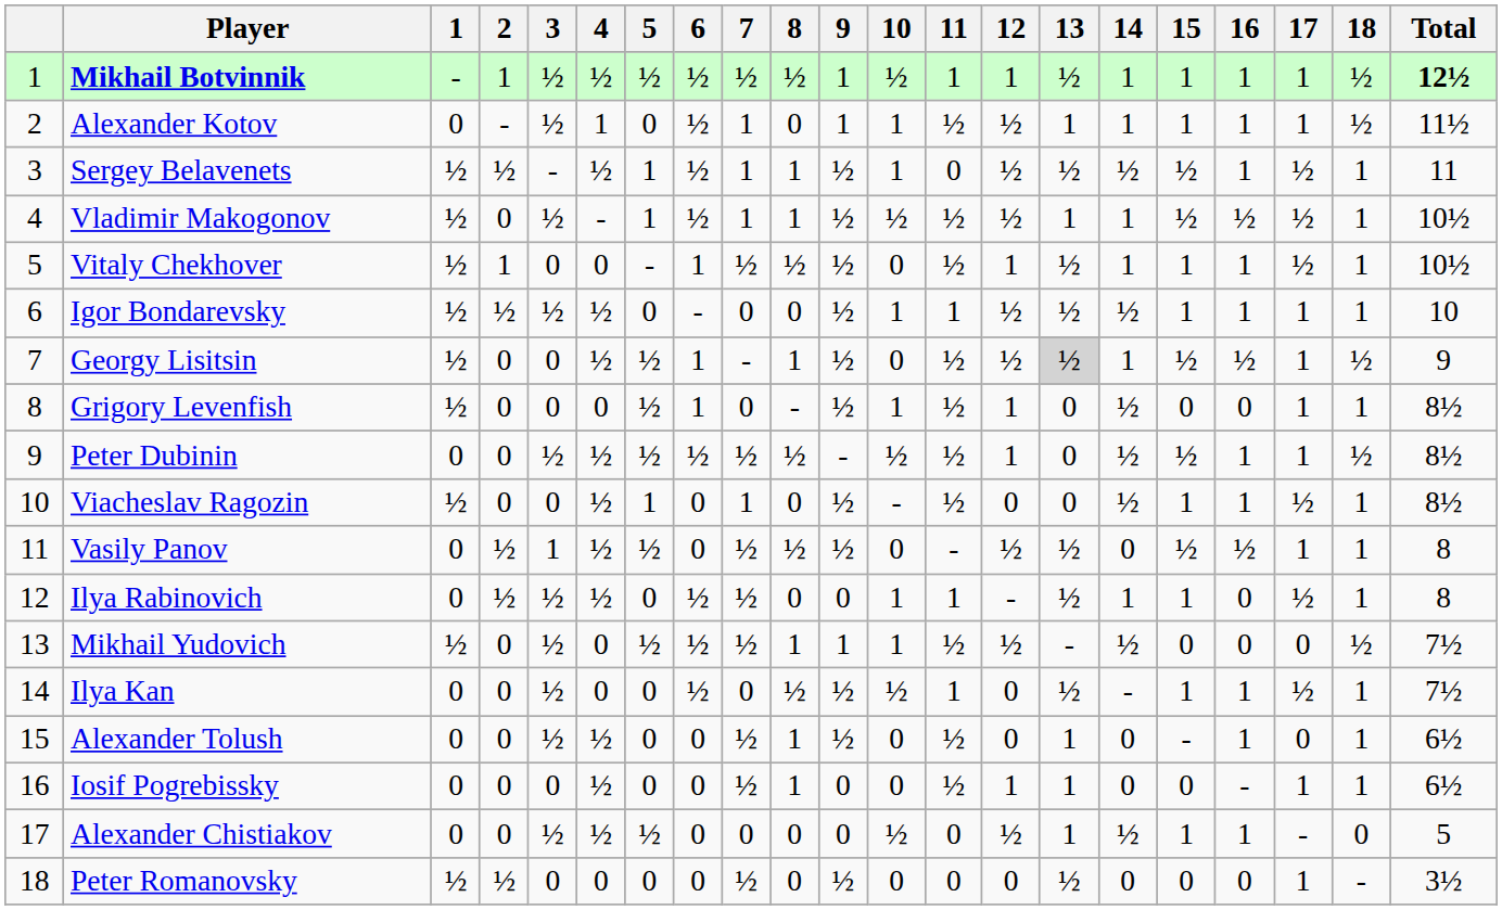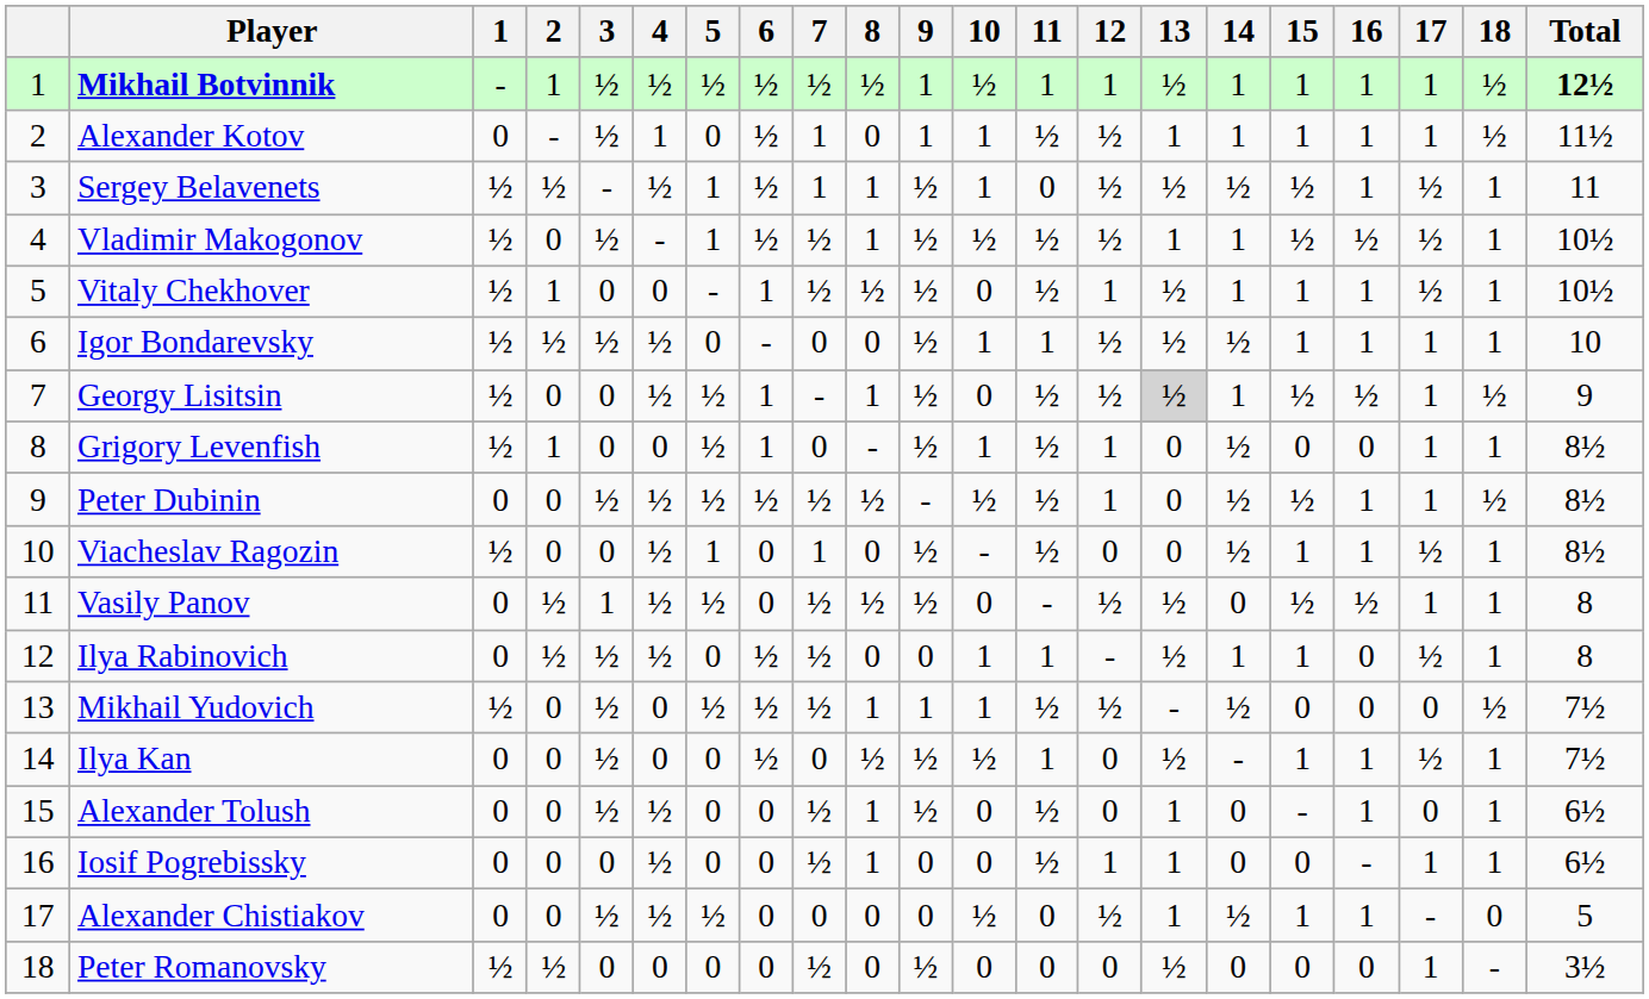 <table class="wikitable" border="1" width="800px">
 <tr>
 <th></th>
 <th>Player</th>
 <th>1</th>
 <th>2</th>
 <th>3</th>
 <th>4</th>
 <th>5</th>
 <th>6</th>
 <th>7</th>
 <th>8</th>
 <th>9</th>
 <th>10</th>
 <th>11</th>
 <th>12</th>
 <th>13</th>
 <th>14</th>
 <th>15</th>
 <th>16</th>
 <th>17</th>
 <th>18</th>
 <th>Total</th>
 </tr>
 <tr align=center style="background:#ccffcc;">
 <td>1</td>
 <td align=left> <strong><a href='#'>Mikhail Botvinnik</a></strong></td>
 <td>-</td>
 <td>1</td>
 <td>½</td>
 <td>½</td>
 <td>½</td>
 <td>½</td>
 <td>½</td>
 <td>½</td>
 <td>1</td>
 <td>½</td>
 <td>1</td>
 <td>1</td>
 <td>½</td>
 <td>1</td>
 <td>1</td>
 <td>1</td>
 <td>1</td>
 <td>½</td>
 <td align=center><strong>12½</strong></td>
 </tr>
 <tr align=center>
 <td>2</td>
 <td align=left> <a href='#'>Alexander Kotov</a></td>
 <td>0</td>
 <td>-</td>
 <td>½</td>
 <td>1</td>
 <td>0</td>
 <td>½</td>
 <td>1</td>
 <td>0</td>
 <td>1</td>
 <td>1</td>
 <td>½</td>
 <td>½</td>
 <td>1</td>
 <td>1</td>
 <td>1</td>
 <td>1</td>
 <td>1</td>
 <td>½</td>
 <td align=center>11½</td>
 </tr>
 <tr align=center>
 <td>3</td>
 <td align=left> <a href='#'>Sergey Belavenets</a></td>
 <td>½</td>
 <td>½</td>
 <td>-</td>
 <td>½</td>
 <td>1</td>
 <td>½</td>
 <td>1</td>
 <td>1</td>
 <td>½</td>
 <td>1</td>
 <td>0</td>
 <td>½</td>
 <td>½</td>
 <td>½</td>
 <td>½</td>
 <td>1</td>
 <td>½</td>
 <td>1</td>
 <td align=center>11</td>
 </tr>
 <tr align=center>
 <td>4</td>
 <td align=left> <a href='#'>Vladimir Makogonov</a></td>
 <td>½</td>
 <td>0</td>
 <td>½</td>
 <td>-</td>
 <td>1</td>
 <td>½</td>
-<td>1</td>
+<td>½</td>
 <td>1</td>
 <td>½</td>
 <td>½</td>
 <td>½</td>
 <td>½</td>
 <td>1</td>
 <td>1</td>
 <td>½</td>
 <td>½</td>
 <td>½</td>
 <td>1</td>
 <td align=center>10½</td>
 </tr>
 <tr align=center>
 <td>5</td>
 <td align=left> <a href='#'>Vitaly Chekhover</a></td>
 <td>½</td>
 <td>1</td>
 <td>0</td>
 <td>0</td>
 <td>-</td>
 <td>1</td>
 <td>½</td>
 <td>½</td>
 <td>½</td>
 <td>0</td>
 <td>½</td>
 <td>1</td>
 <td>½</td>
 <td>1</td>
 <td>1</td>
 <td>1</td>
 <td>½</td>
 <td>1</td>
 <td align=center>10½</td>
 </tr>
 <tr align=center>
 <td>6</td>
 <td align=left> <a href='#'>Igor Bondarevsky</a></td>
 <td>½</td>
 <td>½</td>
 <td>½</td>
 <td>½</td>
 <td>0</td>
 <td>-</td>
 <td>0</td>
 <td>0</td>
 <td>½</td>
 <td>1</td>
 <td>1</td>
 <td>½</td>
 <td>½</td>
 <td>½</td>
 <td>1</td>
 <td>1</td>
 <td>1</td>
 <td>1</td>
 <td align=center>10</td>
 </tr>
 <tr align=center>
 <td>7</td>
 <td align=left> <a href='#'>Georgy Lisitsin</a></td>
 <td>½</td>
 <td>0</td>
 <td>0</td>
 <td>½</td>
 <td>½</td>
 <td>1</td>
 <td>-</td>
 <td>1</td>
 <td>½</td>
 <td>0</td>
 <td>½</td>
 <td>½</td>
 <td style="background: lightgrey;">½</td>
 <td>1</td>
 <td>½</td>
 <td>½</td>
 <td>1</td>
 <td>½</td>
 <td align=center>9</td>
 </tr>
 <tr align=center>
 <td>8</td>
 <td align=left> <a href='#'>Grigory Levenfish</a></td>
 <td>½</td>
-<td>0</td>
+<td>1</td>
 <td>0</td>
 <td>0</td>
 <td>½</td>
 <td>1</td>
 <td>0</td>
 <td>-</td>
 <td>½</td>
 <td>1</td>
 <td>½</td>
 <td>1</td>
 <td>0</td>
 <td>½</td>
 <td>0</td>
 <td>0</td>
 <td>1</td>
 <td>1</td>
 <td align=center>8½</td>
 </tr>
 <tr align=center>
 <td>9</td>
 <td align=left> <a href='#'>Peter Dubinin</a></td>
 <td>0</td>
 <td>0</td>
 <td>½</td>
 <td>½</td>
 <td>½</td>
 <td>½</td>
 <td>½</td>
 <td>½</td>
 <td>-</td>
 <td>½</td>
 <td>½</td>
 <td>1</td>
 <td>0</td>
 <td>½</td>
 <td>½</td>
 <td>1</td>
 <td>1</td>
 <td>½</td>
 <td align=center>8½</td>
 </tr>
 <tr align=center>
 <td>10</td>
 <td align=left> <a href='#'>Viacheslav Ragozin</a></td>
 <td>½</td>
 <td>0</td>
 <td>0</td>
 <td>½</td>
 <td>1</td>
 <td>0</td>
 <td>1</td>
 <td>0</td>
 <td>½</td>
 <td>-</td>
 <td>½</td>
 <td>0</td>
 <td>0</td>
 <td>½</td>
 <td>1</td>
 <td>1</td>
 <td>½</td>
 <td>1</td>
 <td align=center>8½</td>
 </tr>
 <tr align=center>
 <td>11</td>
 <td align=left> <a href='#'>Vasily Panov</a></td>
 <td>0</td>
 <td>½</td>
 <td>1</td>
 <td>½</td>
 <td>½</td>
 <td>0</td>
 <td>½</td>
 <td>½</td>
 <td>½</td>
 <td>0</td>
 <td>-</td>
 <td>½</td>
 <td>½</td>
 <td>0</td>
 <td>½</td>
 <td>½</td>
 <td>1</td>
 <td>1</td>
 <td align=center>8</td>
 </tr>
 <tr align=center>
 <td>12</td>
 <td align=left> <a href='#'>Ilya Rabinovich</a></td>
 <td>0</td>
 <td>½</td>
 <td>½</td>
 <td>½</td>
 <td>0</td>
 <td>½</td>
 <td>½</td>
 <td>0</td>
 <td>0</td>
 <td>1</td>
 <td>1</td>
 <td>-</td>
 <td>½</td>
 <td>1</td>
 <td>1</td>
 <td>0</td>
 <td>½</td>
 <td>1</td>
 <td align=center>8</td>
 </tr>
 <tr align=center>
 <td>13</td>
 <td align=left> <a href='#'>Mikhail Yudovich</a></td>
 <td>½</td>
 <td>0</td>
 <td>½</td>
 <td>0</td>
 <td>½</td>
 <td>½</td>
 <td>½</td>
 <td>1</td>
 <td>1</td>
 <td>1</td>
 <td>½</td>
 <td>½</td>
 <td>-</td>
 <td>½</td>
 <td>0</td>
 <td>0</td>
 <td>0</td>
 <td>½</td>
 <td align=center>7½</td>
 </tr>
 <tr align=center>
 <td>14</td>
 <td align=left> <a href='#'>Ilya Kan</a></td>
 <td>0</td>
 <td>0</td>
 <td>½</td>
 <td>0</td>
 <td>0</td>
 <td>½</td>
 <td>0</td>
 <td>½</td>
 <td>½</td>
 <td>½</td>
 <td>1</td>
 <td>0</td>
 <td>½</td>
 <td>-</td>
 <td>1</td>
 <td>1</td>
 <td>½</td>
 <td>1</td>
 <td align=center>7½</td>
 </tr>
 <tr align=center>
 <td>15</td>
 <td align=left> <a href='#'>Alexander Tolush</a></td>
 <td>0</td>
 <td>0</td>
 <td>½</td>
 <td>½</td>
 <td>0</td>
 <td>0</td>
 <td>½</td>
 <td>1</td>
 <td>½</td>
 <td>0</td>
 <td>½</td>
 <td>0</td>
 <td>1</td>
 <td>0</td>
 <td>-</td>
 <td>1</td>
 <td>0</td>
 <td>1</td>
 <td align=center>6½</td>
 </tr>
 <tr align=center>
 <td>16</td>
 <td align=left> <a href='#'>Iosif Pogrebissky</a></td>
 <td>0</td>
 <td>0</td>
 <td>0</td>
 <td>½</td>
 <td>0</td>
 <td>0</td>
 <td>½</td>
 <td>1</td>
 <td>0</td>
 <td>0</td>
 <td>½</td>
 <td>1</td>
 <td>1</td>
 <td>0</td>
 <td>0</td>
 <td>-</td>
 <td>1</td>
 <td>1</td>
 <td align=center>6½</td>
 </tr>
 <tr align=center>
 <td>17</td>
 <td align=left> <a href='#'>Alexander Chistiakov</a></td>
 <td>0</td>
 <td>0</td>
 <td>½</td>
 <td>½</td>
 <td>½</td>
 <td>0</td>
 <td>0</td>
 <td>0</td>
 <td>0</td>
 <td>½</td>
 <td>0</td>
 <td>½</td>
 <td>1</td>
 <td>½</td>
 <td>1</td>
 <td>1</td>
 <td>-</td>
 <td>0</td>
 <td align=center>5</td>
 </tr>
 <tr align=center>
 <td>18</td>
 <td align=left> <a href='#'>Peter Romanovsky</a></td>
 <td>½</td>
 <td>½</td>
 <td>0</td>
 <td>0</td>
 <td>0</td>
 <td>0</td>
 <td>½</td>
 <td>0</td>
 <td>½</td>
 <td>0</td>
 <td>0</td>
 <td>0</td>
 <td>½</td>
 <td>0</td>
 <td>0</td>
 <td>0</td>
 <td>1</td>
 <td>-</td>
 <td align=center>3½</td>
 </tr>
 </table>
